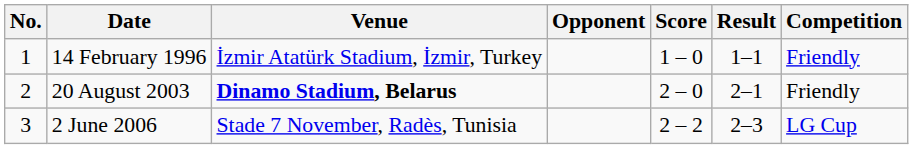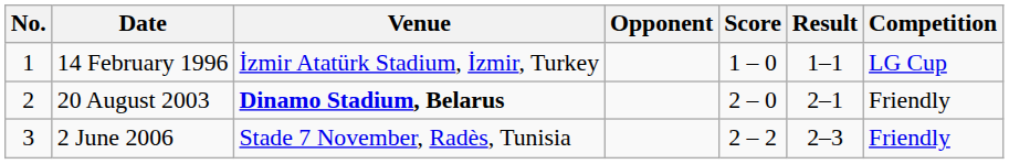 <table class="wikitable sortable">
 <tr>
 <th scope="col">No.</th>
 <th scope="col">Date</th>
 <th scope="col">Venue</th>
 <th scope="col">Opponent</th>
 <th scope="col">Score</th>
 <th scope="col">Result</th>
 <th scope="col">Competition</th>
 </tr>
 <tr>
 <td style="text-align:center">1</td>
 <td>14 February 1996</td>
 <td><a href='#'>İzmir Atatürk Stadium</a>, <a href='#'>İzmir</a>, Turkey</td>
 <td></td>
 <td style="text-align:center">1 – 0</td>
 <td style="text-align:center">1–1</td>
-<td><a href='#'>Friendly</a></td>
+<td><a href='#'>LG Cup</a></td>
 </tr>
 <tr>
 <td style="text-align:center">2</td>
 <td>20 August 2003</td>
 <td><strong><a href='#'>Dinamo Stadium</a>, Belarus</strong></td>
 <td></td>
 <td style="text-align:center">2 – 0</td>
 <td style="text-align:center">2–1</td>
 <td>Friendly</td>
 </tr>
 <tr>
 <td style="text-align:center">3</td>
 <td>2 June 2006</td>
 <td><a href='#'>Stade 7 November</a>, <a href='#'>Radès</a>, Tunisia</td>
 <td></td>
 <td style="text-align:center">2 – 2</td>
 <td style="text-align:center">2–3</td>
-<td><a href='#'>LG Cup</a></td>
+<td><a href='#'>Friendly</a></td>
 </tr>
 </table>
